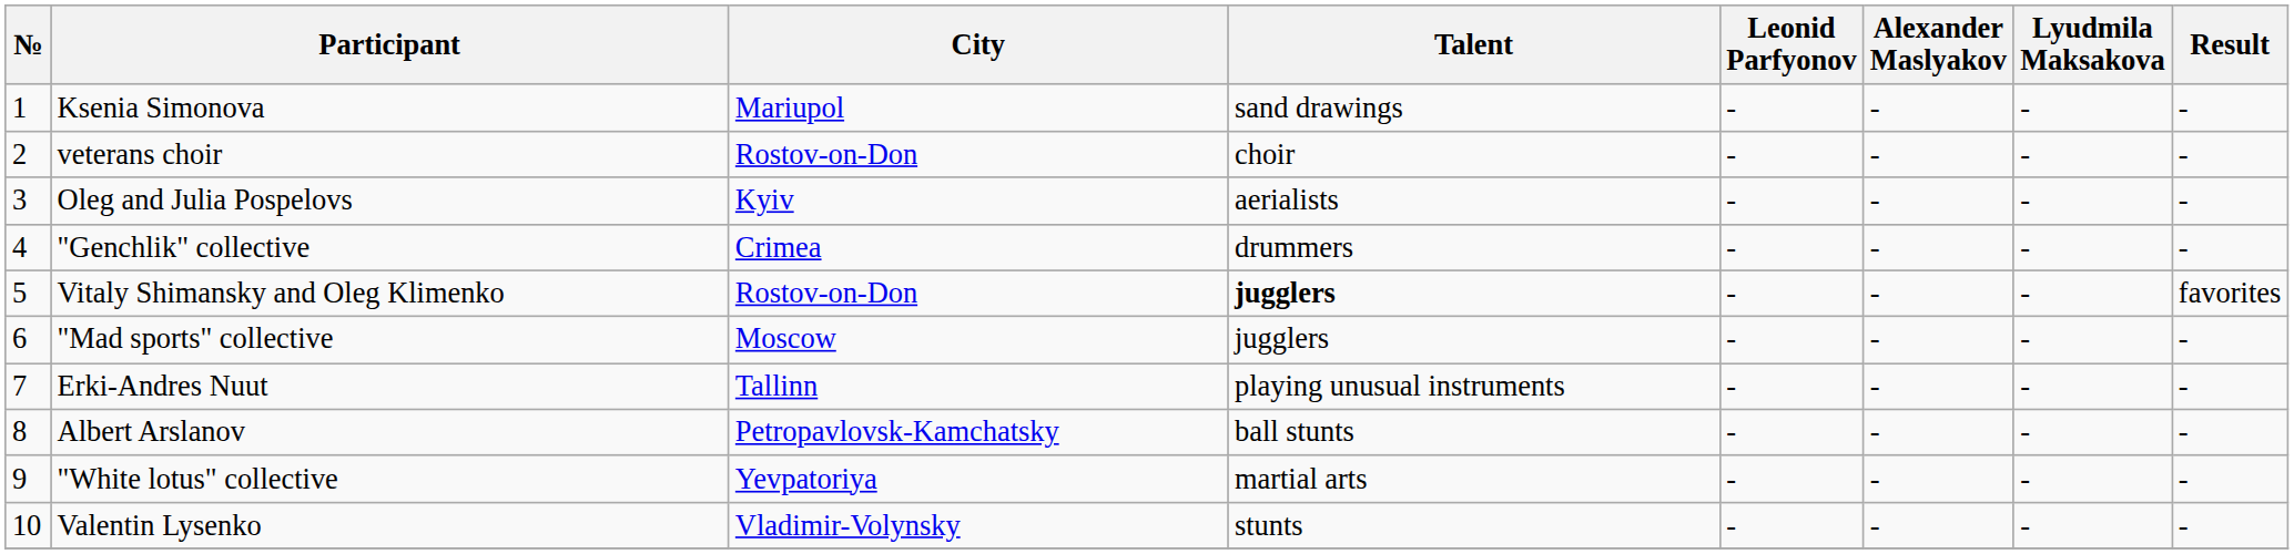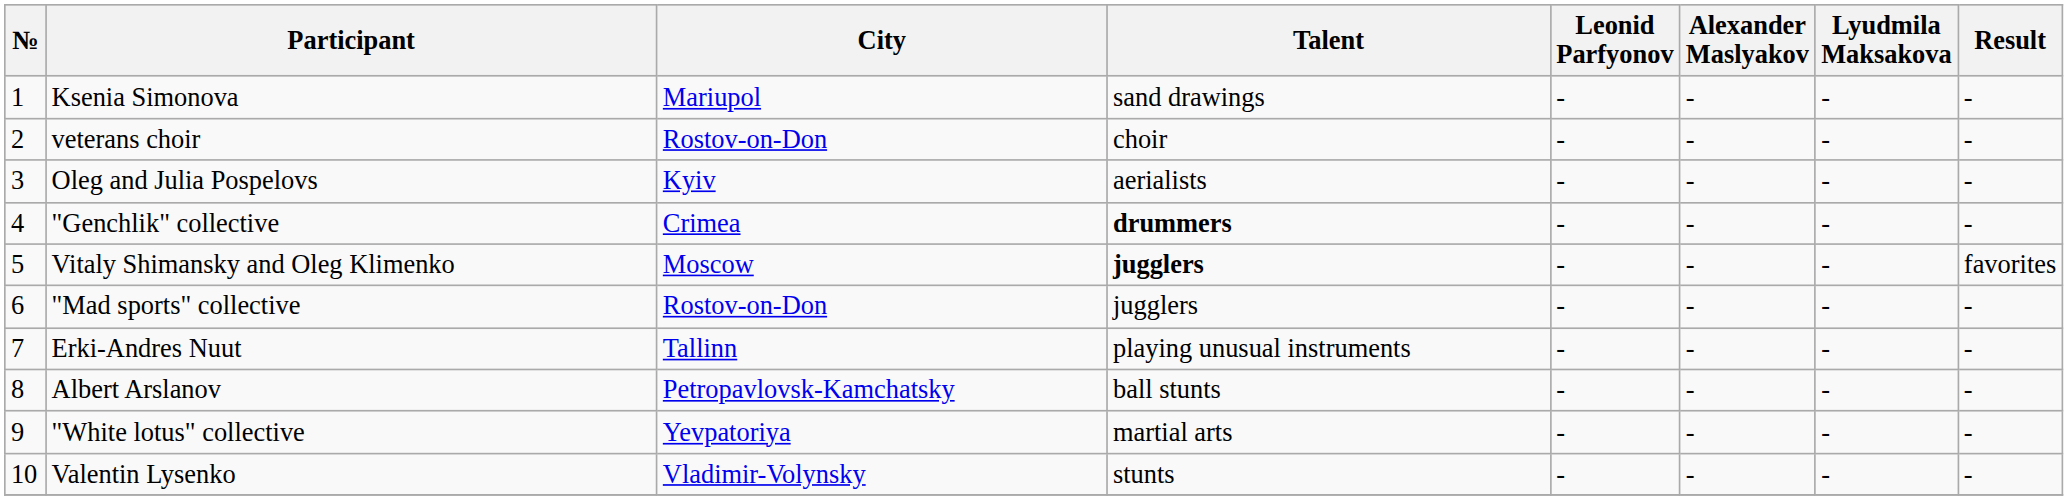 <table class="wikitable">
 <tr>
 <th width="2%">№</th>
 <th width="35%">Participant</th>
 <th width="25%">City</th>
 <th width="25%">Talent</th>
 <th width="3%">Leonid Parfyonov</th>
 <th width="3%">Alexander Maslyakov</th>
 <th width="3%">Lyudmila Maksakova</th>
 <th width="3%">Result</th>
 </tr>
 <tr>
 <td>1</td>
 <td>Ksenia Simonova</td>
 <td><a href='#'>Mariupol</a></td>
 <td>sand drawings</td>
 <td>-</td>
 <td>-</td>
 <td>-</td>
 <td>-</td>
 </tr>
 <tr>
 <td>2</td>
 <td>veterans choir</td>
 <td><a href='#'>Rostov-on-Don</a></td>
 <td>choir</td>
 <td>-</td>
 <td>-</td>
 <td>-</td>
 <td>-</td>
 </tr>
 <tr>
 <td>3</td>
 <td>Oleg and Julia Pospelovs</td>
 <td><a href='#'>Kyiv</a></td>
 <td>aerialists</td>
 <td>-</td>
 <td>-</td>
 <td>-</td>
 <td>-</td>
 </tr>
 <tr>
 <td>4</td>
 <td>"Genchlik" collective</td>
 <td><a href='#'>Crimea</a></td>
-<td>drummers</td>
+<td><strong>drummers</strong></td>
 <td>-</td>
 <td>-</td>
 <td>-</td>
 <td>-</td>
 </tr>
 <tr>
 <td>5</td>
 <td>Vitaly Shimansky and Oleg Klimenko</td>
-<td><a href='#'>Rostov-on-Don</a></td>
+<td><a href='#'>Moscow</a></td>
 <td><strong>jugglers</strong></td>
 <td>-</td>
 <td>-</td>
 <td>-</td>
 <td>favorites</td>
 </tr>
 <tr>
 <td>6</td>
 <td>"Mad sports" collective</td>
-<td><a href='#'>Moscow</a></td>
+<td><a href='#'>Rostov-on-Don</a></td>
 <td>jugglers</td>
 <td>-</td>
 <td>-</td>
 <td>-</td>
 <td>-</td>
 </tr>
 <tr>
 <td>7</td>
 <td>Erki-Andres Nuut</td>
 <td><a href='#'>Tallinn</a></td>
 <td>playing unusual instruments</td>
 <td>-</td>
 <td>-</td>
 <td>-</td>
 <td>-</td>
 </tr>
 <tr>
 <td>8</td>
 <td>Albert Arslanov</td>
 <td><a href='#'>Petropavlovsk-Kamchatsky</a></td>
 <td>ball stunts</td>
 <td>-</td>
 <td>-</td>
 <td>-</td>
 <td>-</td>
 </tr>
 <tr>
 <td>9</td>
 <td>"White lotus" collective</td>
 <td><a href='#'>Yevpatoriya</a></td>
 <td>martial arts</td>
 <td>-</td>
 <td>-</td>
 <td>-</td>
 <td>-</td>
 </tr>
 <tr>
 <td>10</td>
 <td>Valentin Lysenko</td>
 <td><a href='#'>Vladimir-Volynsky</a></td>
 <td>stunts</td>
 <td>-</td>
 <td>-</td>
 <td>-</td>
 <td>-</td>
 </tr>
 <tr>
 </tr>
 </table>
